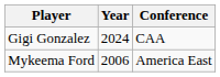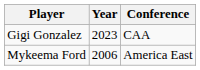 <table class="wikitable outercollapse">
 <tr>
 <th>Player</th>
 <th>Year</th>
 <th>Conference</th>
 </tr>
 <tr>
 <td>Gigi Gonzalez</td>
-<td>2024</td>
+<td>2023</td>
 <td>CAA</td>
 </tr>
 <tr>
 <td>Mykeema Ford</td>
 <td>2006</td>
 <td>America East</td>
 </tr>
 </table>
